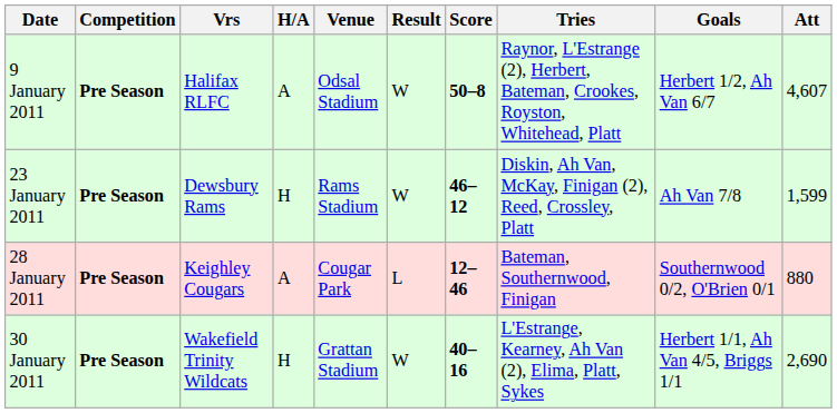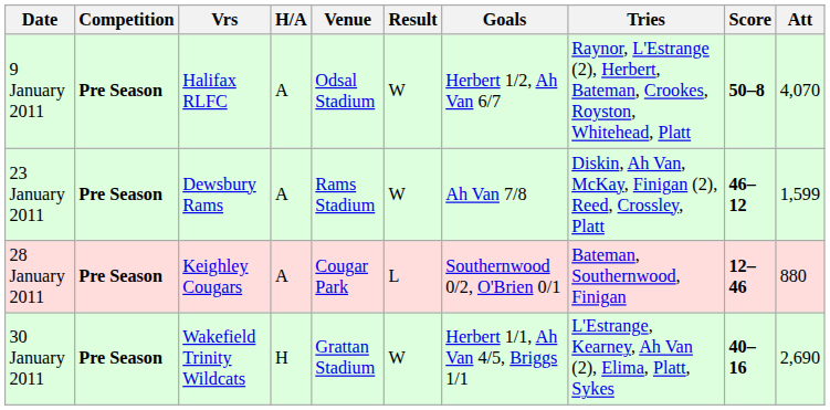 <table class="wikitable" style="font-size:85%;" width="100%">
 <tr>
 <th>Date</th>
 <th>Competition</th>
 <th>Vrs</th>
 <th>H/A</th>
 <th>Venue</th>
 <th>Result</th>
+<th>Goals</th>
+<th>Tries</th>
 <th>Score</th>
-<th>Tries</th>
-<th>Goals</th>
 <th>Att</th>
 </tr>
 <tr style="background:#ddffdd;">
 <td>9 January 2011</td>
 <td><strong>Pre Season</strong></td>
 <td><a href='#'>Halifax RLFC</a></td>
 <td>A</td>
 <td><a href='#'>Odsal Stadium</a></td>
 <td>W</td>
+<td><a href='#'>Herbert</a> 1/2, <a href='#'>Ah Van</a> 6/7</td>
+<td><a href='#'>Raynor</a>, <a href='#'>L'Estrange</a> (2), <a href='#'>Herbert</a>, <a href='#'>Bateman</a>, <a href='#'>Crookes</a>, <a href='#'>Royston</a>, <a href='#'>Whitehead</a>, <a href='#'>Platt</a></td>
 <td><strong>50–8</strong></td>
-<td><a href='#'>Raynor</a>, <a href='#'>L'Estrange</a> (2), <a href='#'>Herbert</a>, <a href='#'>Bateman</a>, <a href='#'>Crookes</a>, <a href='#'>Royston</a>, <a href='#'>Whitehead</a>, <a href='#'>Platt</a></td>
-<td><a href='#'>Herbert</a> 1/2, <a href='#'>Ah Van</a> 6/7</td>
-<td>4,607</td>
+<td>4,070</td>
 </tr>
 <tr style="background:#ddffdd;">
 <td>23 January 2011</td>
 <td><strong>Pre Season</strong></td>
 <td><a href='#'>Dewsbury Rams</a></td>
-<td>H</td>
+<td>A</td>
 <td><a href='#'>Rams Stadium</a></td>
 <td>W</td>
+<td><a href='#'>Ah Van</a> 7/8</td>
+<td><a href='#'>Diskin</a>, <a href='#'>Ah Van</a>, <a href='#'>McKay</a>, <a href='#'>Finigan</a> (2), <a href='#'>Reed</a>, <a href='#'>Crossley</a>, <a href='#'>Platt</a></td>
 <td><strong>46–12</strong></td>
-<td><a href='#'>Diskin</a>, <a href='#'>Ah Van</a>, <a href='#'>McKay</a>, <a href='#'>Finigan</a> (2), <a href='#'>Reed</a>, <a href='#'>Crossley</a>, <a href='#'>Platt</a></td>
-<td><a href='#'>Ah Van</a> 7/8</td>
 <td>1,599</td>
 </tr>
 <tr style="background:#ffdddd;" width=20|>
 <td>28 January 2011</td>
 <td><strong>Pre Season</strong></td>
 <td><a href='#'>Keighley Cougars</a></td>
 <td>A</td>
 <td><a href='#'>Cougar Park</a></td>
 <td>L</td>
+<td><a href='#'>Southernwood</a> 0/2, <a href='#'>O'Brien</a> 0/1</td>
+<td><a href='#'>Bateman</a>, <a href='#'>Southernwood</a>, <a href='#'>Finigan</a></td>
 <td><strong>12–46</strong></td>
-<td><a href='#'>Bateman</a>, <a href='#'>Southernwood</a>, <a href='#'>Finigan</a></td>
-<td><a href='#'>Southernwood</a> 0/2, <a href='#'>O'Brien</a> 0/1</td>
 <td>880</td>
 </tr>
 <tr style="background:#ddffdd;" width=20|>
 <td>30 January 2011</td>
 <td><strong>Pre Season</strong></td>
 <td><a href='#'>Wakefield Trinity Wildcats</a></td>
 <td>H</td>
 <td><a href='#'>Grattan Stadium</a></td>
 <td>W</td>
+<td><a href='#'>Herbert</a> 1/1, <a href='#'>Ah Van</a> 4/5, <a href='#'>Briggs</a> 1/1</td>
+<td><a href='#'>L'Estrange</a>, <a href='#'>Kearney</a>, <a href='#'>Ah Van</a> (2), <a href='#'>Elima</a>, <a href='#'>Platt</a>, <a href='#'>Sykes</a></td>
 <td><strong>40–16</strong></td>
-<td><a href='#'>L'Estrange</a>, <a href='#'>Kearney</a>, <a href='#'>Ah Van</a> (2), <a href='#'>Elima</a>, <a href='#'>Platt</a>, <a href='#'>Sykes</a></td>
-<td><a href='#'>Herbert</a> 1/1, <a href='#'>Ah Van</a> 4/5, <a href='#'>Briggs</a> 1/1</td>
 <td>2,690</td>
 </tr>
 </table>
